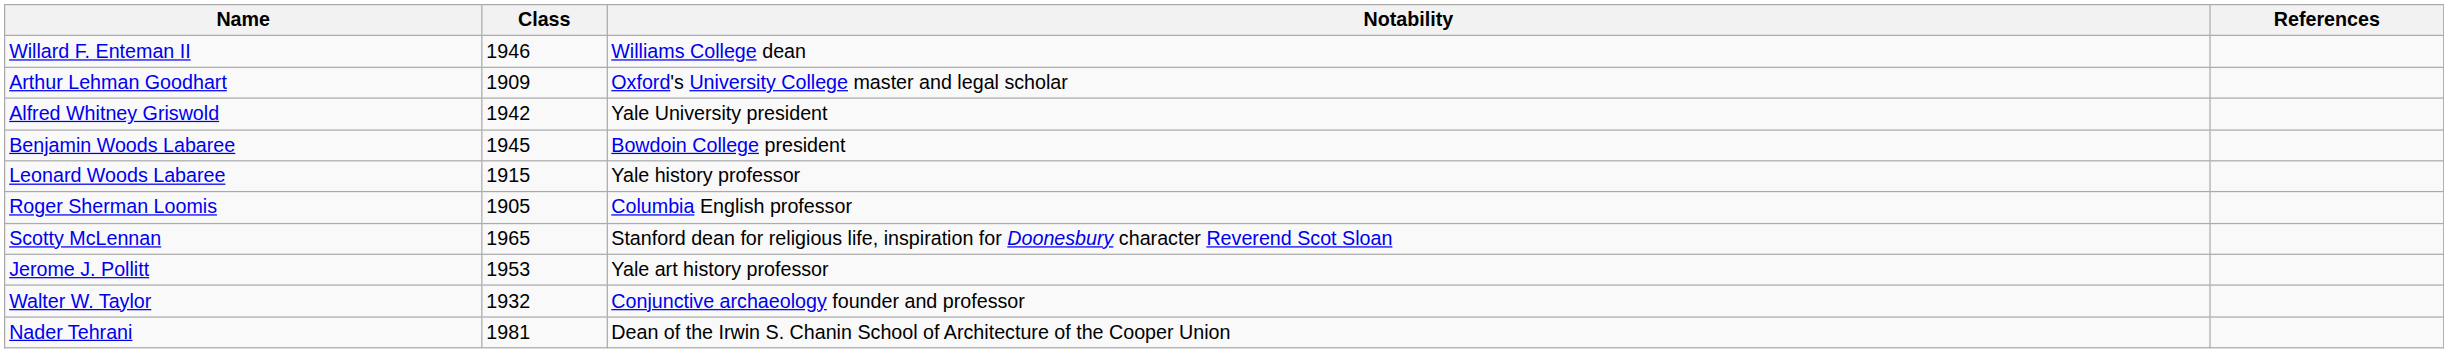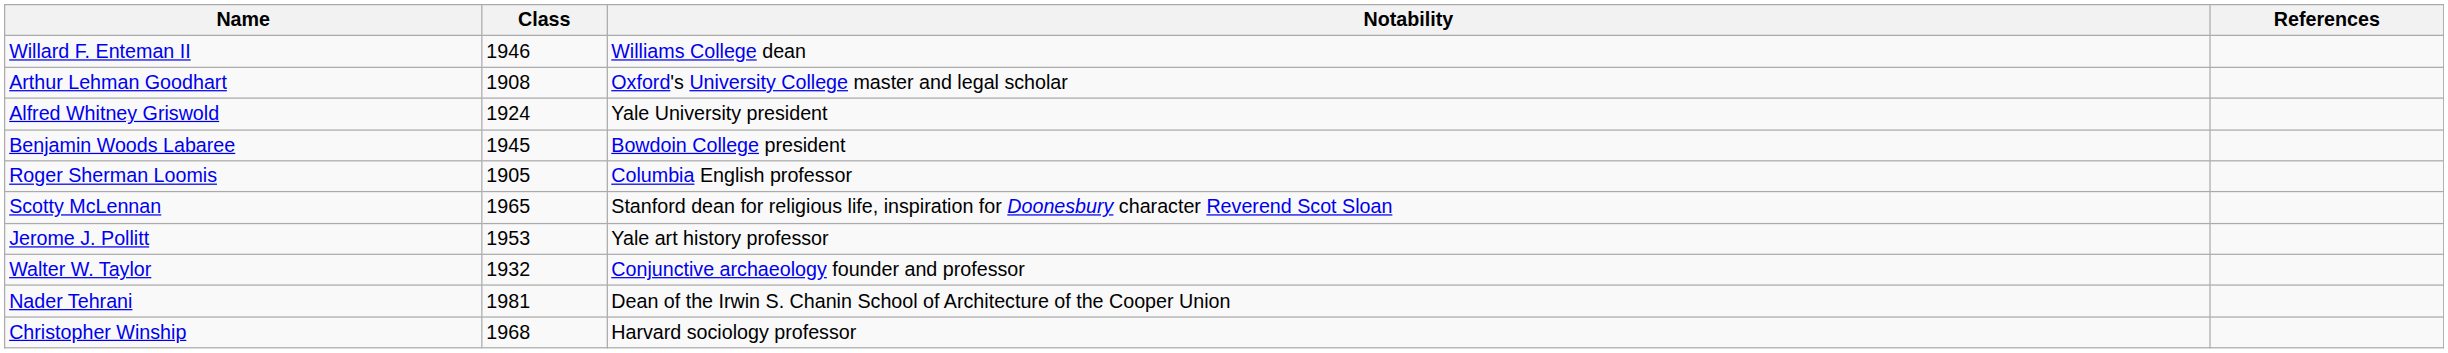 <table class="wikitable sortable" style="width:100%;">
 <tr>
 <th>Name</th>
 <th>Class</th>
 <th>Notability</th>
 <th>References</th>
 </tr>
 <tr>
 <td><a href='#'>Willard F. Enteman II</a></td>
 <td>1946</td>
 <td><a href='#'>Williams College</a> dean</td>
 <td></td>
 </tr>
 <tr>
 <td><a href='#'>Arthur Lehman Goodhart</a></td>
-<td>1909</td>
+<td>1908</td>
 <td><a href='#'>Oxford</a>'s <a href='#'>University College</a> master and legal scholar</td>
 <td></td>
 </tr>
 <tr>
 <td><a href='#'>Alfred Whitney Griswold</a></td>
-<td>1942</td>
+<td>1924</td>
 <td>Yale University president</td>
 <td></td>
 </tr>
 <tr>
 <td><a href='#'>Benjamin Woods Labaree</a></td>
 <td>1945</td>
 <td><a href='#'>Bowdoin College</a> president</td>
-<td></td>
-</tr>
-<tr>
-<td><a href='#'>Leonard Woods Labaree</a></td>
-<td>1915</td>
-<td>Yale history professor</td>
 <td></td>
 </tr>
 <tr>
 <td><a href='#'>Roger Sherman Loomis</a></td>
 <td>1905</td>
 <td><a href='#'>Columbia</a> English professor</td>
 <td></td>
 </tr>
 <tr>
 <td><a href='#'>Scotty McLennan</a></td>
 <td>1965</td>
 <td>Stanford dean for religious life, inspiration for <em><a href='#'>Doonesbury</a></em> character <a href='#'>Reverend Scot Sloan</a></td>
 <td></td>
 </tr>
 <tr>
 <td><a href='#'>Jerome J. Pollitt</a></td>
 <td>1953</td>
 <td>Yale art history professor</td>
 <td></td>
 </tr>
 <tr>
 <td><a href='#'>Walter W. Taylor</a></td>
 <td>1932</td>
 <td><a href='#'>Conjunctive archaeology</a> founder and professor</td>
 <td></td>
 </tr>
 <tr>
 <td><a href='#'>Nader Tehrani</a></td>
 <td>1981</td>
 <td>Dean of the Irwin S. Chanin School of Architecture of the Cooper Union</td>
 <td></td>
 </tr>
+<tr>
+<td><a href='#'>Christopher Winship</a></td>
+<td>1968</td>
+<td>Harvard sociology professor</td>
+<td></td>
+</tr>
 </table>
